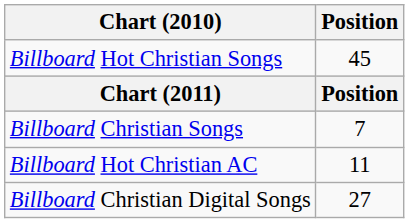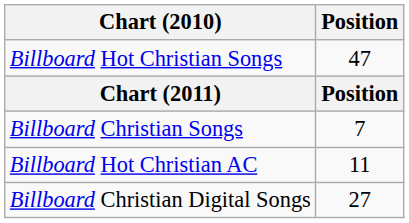 <table class="wikitable">
 <tr>
 <th>Chart (2010)</th>
 <th>Position</th>
 </tr>
 <tr>
 <td><em><a href='#'>Billboard</a></em> <a href='#'>Hot Christian Songs</a></td>
-<td align="center">45</td>
+<td align="center">47</td>
 </tr>
 <tr>
 <th>Chart (2011)</th>
 <th>Position</th>
 </tr>
 <tr>
 <td><em><a href='#'>Billboard</a></em> <a href='#'>Christian Songs</a></td>
 <td align="center">7</td>
 </tr>
 <tr>
 <td><em><a href='#'>Billboard</a></em> <a href='#'>Hot Christian AC</a></td>
 <td align="center">11</td>
 </tr>
 <tr>
 <td><em><a href='#'>Billboard</a></em> Christian Digital Songs</td>
 <td align="center">27</td>
 </tr>
 </table>
